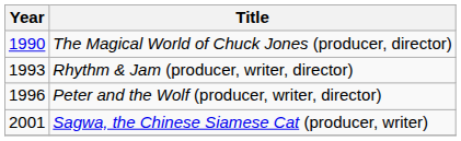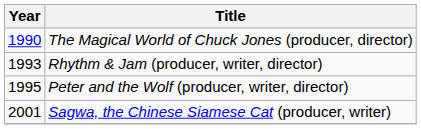 <table class="wikitable">
 <tr>
 <th>Year</th>
 <th>Title</th>
 </tr>
 <tr>
 <td><a href='#'>1990</a></td>
 <td><em>The Magical World of Chuck Jones</em> (producer, director)</td>
 </tr>
 <tr>
 <td>1993</td>
 <td><em>Rhythm & Jam</em> (producer, writer, director)</td>
 </tr>
 <tr>
-<td>1996</td>
+<td>1995</td>
 <td><em>Peter and the Wolf</em> (producer, writer, director)</td>
 </tr>
 <tr>
 <td>2001</td>
 <td><em><a href='#'>Sagwa, the Chinese Siamese Cat</a></em> (producer, writer)</td>
 </tr>
 <tr>
 </tr>
 </table>
